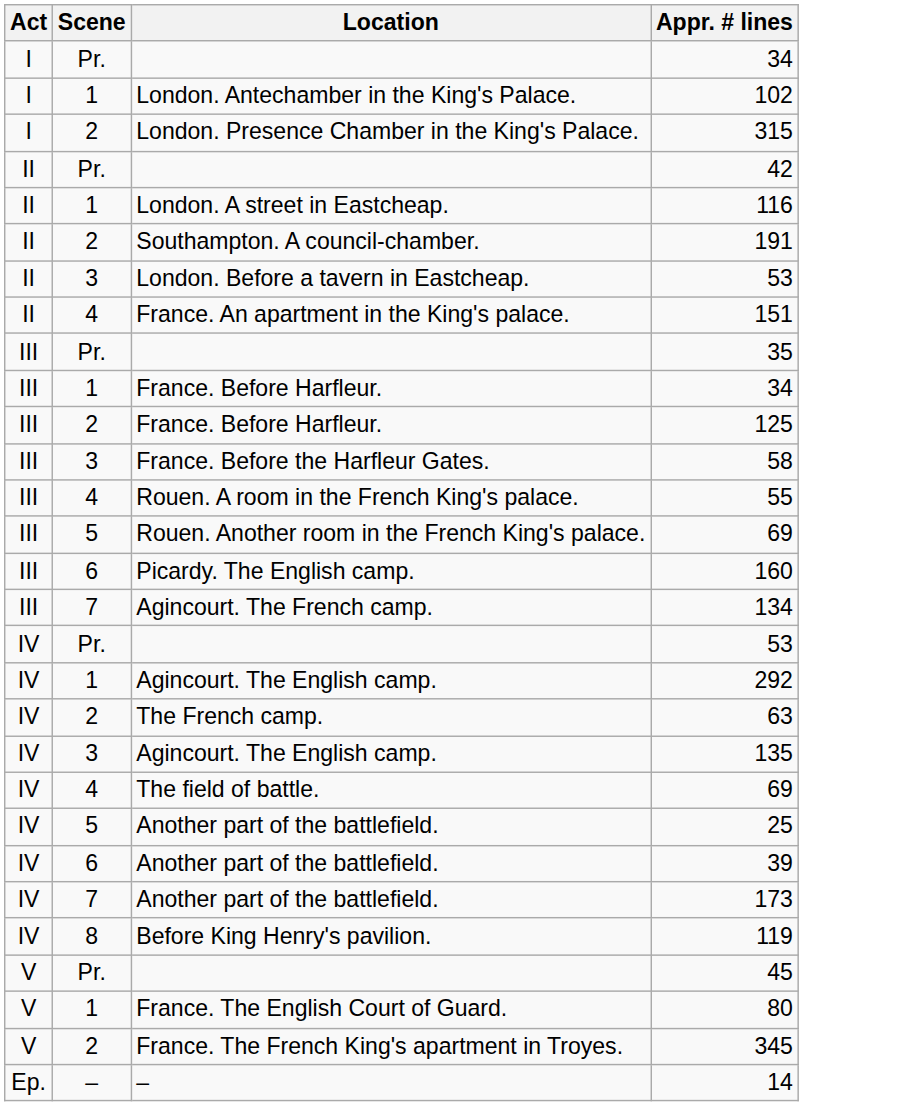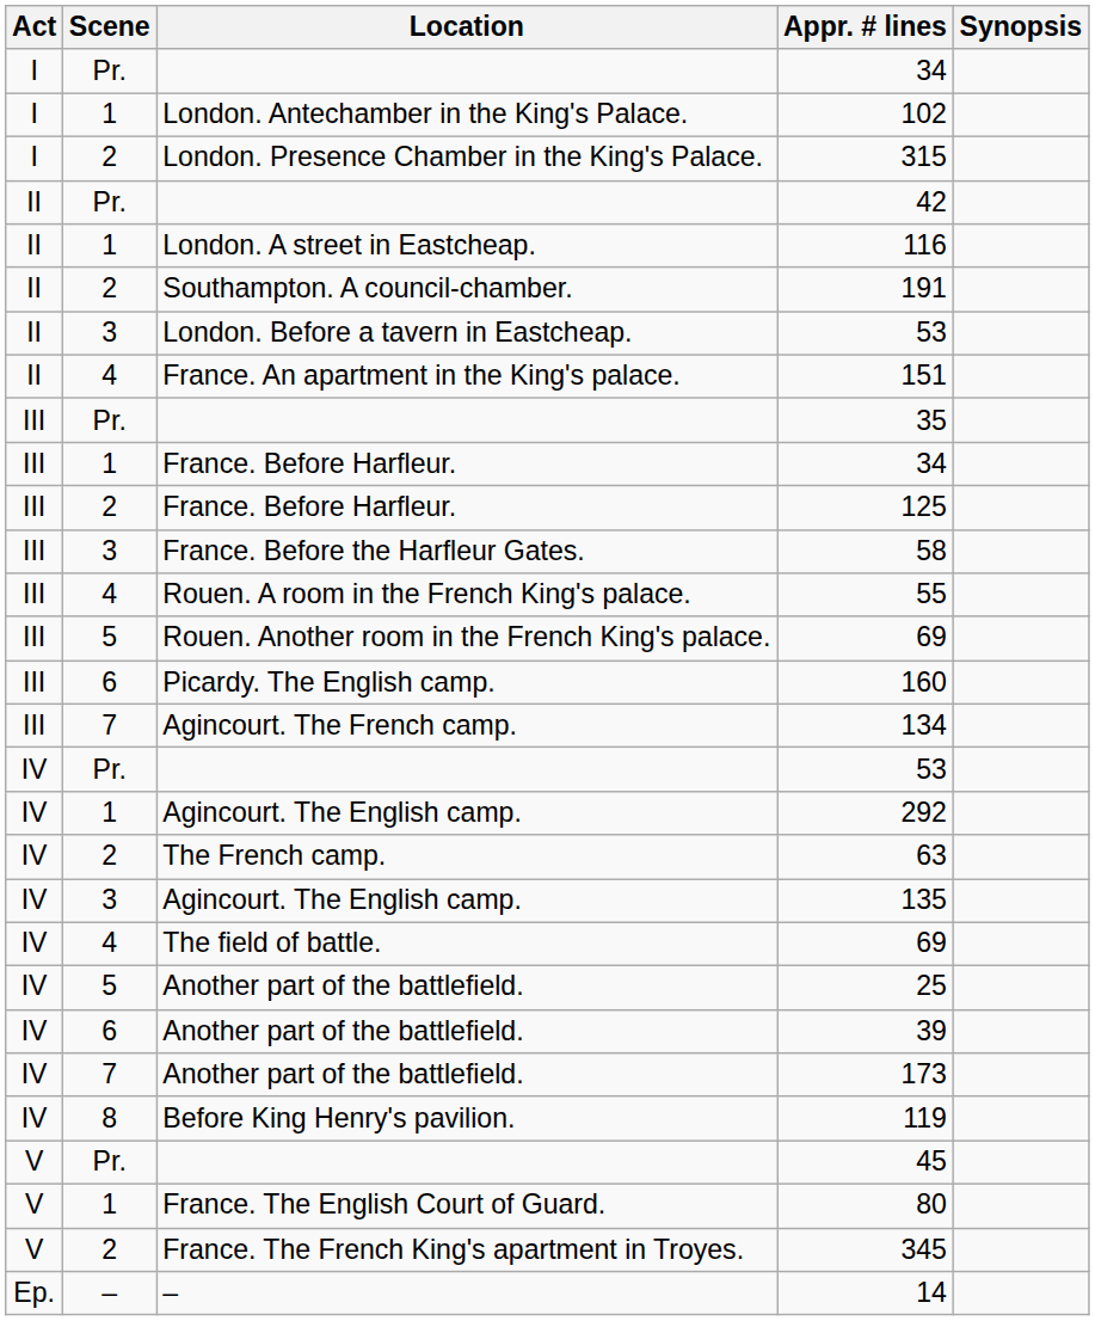 <table class="wikitable">
 <tr>
 <th>Act</th>
 <th data-sort-type="number">Scene</th>
 <th>Location</th>
 <th data-sort-type="number">Appr. # lines</th>
+<th>Synopsis</th>
 </tr>
 <tr>
 <td style="text-align:center;">I</td>
 <td style="text-align:center;" data-sort-value="-1">Pr.</td>
 <td></td>
 <td style="text-align:right;">34</td>
+<td></td>
 </tr>
 <tr>
 <td style="text-align:center;">I</td>
 <td style="text-align:center;">1</td>
 <td>London. Antechamber in the King's Palace.</td>
 <td style="text-align:right;">102</td>
+<td></td>
 </tr>
 <tr>
 <td style="text-align:center;">I</td>
 <td style="text-align:center;">2</td>
 <td>London. Presence Chamber in the King's Palace.</td>
 <td style="text-align:right;">315</td>
+<td></td>
 </tr>
 <tr>
 <td style="text-align:center;">II</td>
 <td style="text-align:center;" data-sort-value="-1">Pr.</td>
 <td></td>
 <td style="text-align:right;">42</td>
+<td></td>
 </tr>
 <tr>
 <td style="text-align:center;">II</td>
 <td style="text-align:center;">1</td>
 <td>London. A street in Eastcheap.</td>
 <td style="text-align:right;">116</td>
+<td></td>
 </tr>
 <tr>
 <td style="text-align:center;">II</td>
 <td style="text-align:center;">2</td>
 <td>Southampton. A council-chamber.</td>
 <td style="text-align:right;">191</td>
+<td></td>
 </tr>
 <tr>
 <td style="text-align:center;">II</td>
 <td style="text-align:center;">3</td>
 <td>London. Before a tavern in Eastcheap.</td>
 <td style="text-align:right;">53</td>
+<td></td>
 </tr>
 <tr>
 <td style="text-align:center;">II</td>
 <td style="text-align:center;">4</td>
 <td>France. An apartment in the King's palace.</td>
 <td style="text-align:right;">151</td>
+<td></td>
 </tr>
 <tr>
 <td style="text-align:center;">III</td>
 <td style="text-align:center;" data-sort-value="-1">Pr.</td>
 <td></td>
 <td style="text-align:right;">35</td>
+<td></td>
 </tr>
 <tr>
 <td style="text-align:center;">III</td>
 <td style="text-align:center;">1</td>
 <td>France. Before Harfleur.</td>
 <td style="text-align:right;">34</td>
+<td></td>
 </tr>
 <tr>
 <td style="text-align:center;">III</td>
 <td style="text-align:center;">2</td>
 <td>France. Before Harfleur.</td>
 <td style="text-align:right;">125</td>
+<td></td>
 </tr>
 <tr>
 <td style="text-align:center;">III</td>
 <td style="text-align:center;">3</td>
 <td>France. Before the Harfleur Gates.</td>
 <td style="text-align:right;">58</td>
+<td></td>
 </tr>
 <tr>
 <td style="text-align:center;">III</td>
 <td style="text-align:center;">4</td>
 <td>Rouen. A room in the French King's palace.</td>
 <td style="text-align:right;">55</td>
+<td></td>
 </tr>
 <tr>
 <td style="text-align:center;">III</td>
 <td style="text-align:center;">5</td>
 <td>Rouen. Another room in the French King's palace.</td>
 <td style="text-align:right;">69</td>
+<td></td>
 </tr>
 <tr>
 <td style="text-align:center;">III</td>
 <td style="text-align:center;">6</td>
 <td>Picardy. The English camp.</td>
 <td style="text-align:right;">160</td>
+<td></td>
 </tr>
 <tr>
 <td style="text-align:center;">III</td>
 <td style="text-align:center;">7</td>
 <td>Agincourt. The French camp.</td>
 <td style="text-align:right;">134</td>
+<td></td>
 </tr>
 <tr>
 <td style="text-align:center;">IV</td>
 <td style="text-align:center;" data-sort-value="-1">Pr.</td>
 <td></td>
 <td style="text-align:right;">53</td>
+<td></td>
 </tr>
 <tr>
 <td style="text-align:center;">IV</td>
 <td style="text-align:center;">1</td>
 <td>Agincourt. The English camp.</td>
 <td style="text-align:right;">292</td>
+<td></td>
 </tr>
 <tr>
 <td style="text-align:center;">IV</td>
 <td style="text-align:center;">2</td>
 <td>The French camp.</td>
 <td style="text-align:right;">63</td>
+<td></td>
 </tr>
 <tr>
 <td style="text-align:center;">IV</td>
 <td style="text-align:center;">3</td>
 <td>Agincourt. The English camp.</td>
 <td style="text-align:right;">135</td>
+<td></td>
 </tr>
 <tr>
 <td style="text-align:center;">IV</td>
 <td style="text-align:center;">4</td>
 <td>The field of battle.</td>
 <td style="text-align:right;">69</td>
+<td></td>
 </tr>
 <tr>
 <td style="text-align:center;">IV</td>
 <td style="text-align:center;">5</td>
 <td>Another part of the battlefield.</td>
 <td style="text-align:right;">25</td>
+<td></td>
 </tr>
 <tr>
 <td style="text-align:center;">IV</td>
 <td style="text-align:center;">6</td>
 <td>Another part of the battlefield.</td>
 <td style="text-align:right;">39</td>
+<td></td>
 </tr>
 <tr>
 <td style="text-align:center;">IV</td>
 <td style="text-align:center;">7</td>
 <td>Another part of the battlefield.</td>
 <td style="text-align:right;">173</td>
+<td></td>
 </tr>
 <tr>
 <td style="text-align:center;">IV</td>
 <td style="text-align:center;">8</td>
 <td>Before King Henry's pavilion.</td>
 <td style="text-align:right;">119</td>
+<td></td>
 </tr>
 <tr>
 <td style="text-align:center;">V</td>
 <td style="text-align:center;" data-sort-value="-1">Pr.</td>
 <td></td>
 <td style="text-align:right;">45</td>
+<td></td>
 </tr>
 <tr>
 <td style="text-align:center;">V</td>
 <td style="text-align:center;">1</td>
 <td>France. The English Court of Guard.</td>
 <td style="text-align:right;">80</td>
+<td></td>
 </tr>
 <tr>
 <td style="text-align:center;">V</td>
 <td style="text-align:center;">2</td>
 <td>France. The French King's apartment in Troyes.</td>
 <td style="text-align:right;">345</td>
+<td></td>
 </tr>
 <tr>
 <td style="text-align:center;" data-sort-value="zzz Ep.">Ep.</td>
 <td style="text-align:center;" data-sort-value="1000">–</td>
 <td>–</td>
 <td style="text-align:right;">14</td>
+<td></td>
 </tr>
 </table>
